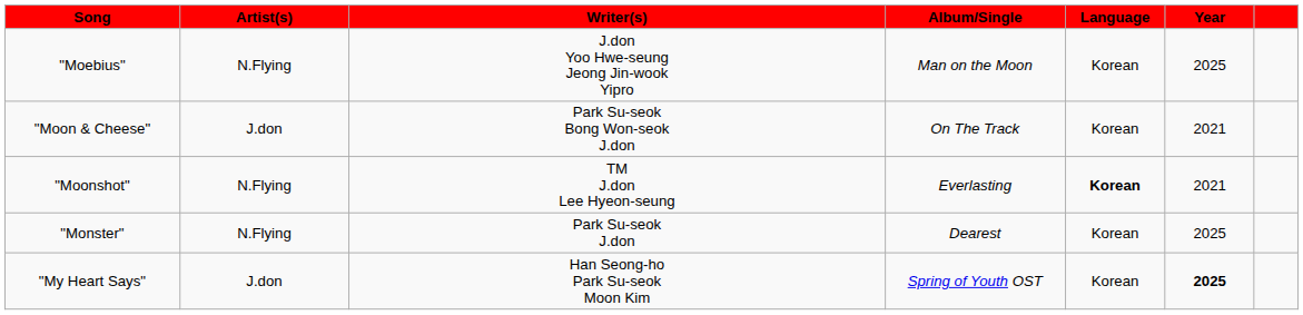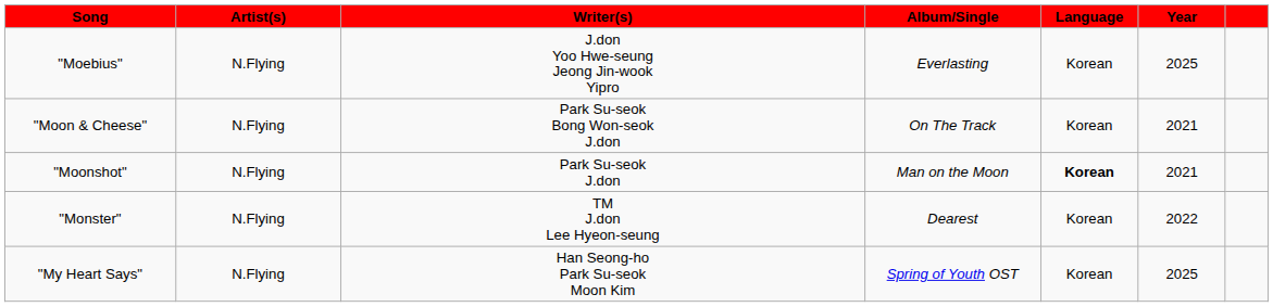 <table class="wikitable" style="margin:0.5em auto; clear:both; font-size:.9em; text-align:center; width:100%">
 <tr>
 <th style="width:200px; background:#FF0000;">Song</th>
 <th style="width:200px; background:#FF0000;">Artist(s)</th>
 <th style="width:700px; background:#FF0000;">Writer(s)</th>
 <th style="width:200px; background:#FF0000;">Album/Single</th>
 <th style="width:100px; background:#FF0000;">Language</th>
 <th style="width:100px; background:#FF0000;">Year</th>
 <th style="width:50px;  background:#FF0000;"></th>
 </tr>
 <tr>
 <td>"Moebius" </td>
 <td>N.Flying</td>
 <td>J.don <br> Yoo Hwe-seung <br> Jeong Jin-wook <br> Yipro</td>
-<td><em>Man on the Moon</em></td>
+<td><em>Everlasting</em></td>
 <td>Korean</td>
 <td>2025</td>
 <td></td>
 </tr>
 <tr>
 <td>"Moon & Cheese"</td>
-<td>J.don</td>
+<td>N.Flying</td>
 <td>Park Su-seok <br> Bong Won-seok <br> J.don</td>
 <td><em>On The Track</em></td>
 <td>Korean</td>
 <td>2021</td>
 <td></td>
 </tr>
 <tr>
 <td>"Moonshot"</td>
 <td>N.Flying</td>
-<td>TM <br> J.don <br> Lee Hyeon-seung</td>
-<td><em>Everlasting</em></td>
+<td>Park Su-seok <br> J.don</td>
+<td><em>Man on the Moon</em></td>
 <td><strong>Korean</strong></td>
 <td>2021</td>
 <td></td>
 </tr>
 <tr>
 <td>"Monster"</td>
 <td>N.Flying</td>
-<td>Park Su-seok <br> J.don</td>
+<td>TM <br> J.don <br> Lee Hyeon-seung</td>
 <td><em>Dearest</em></td>
+<td>Korean</td>
+<td>2022</td>
+<td></td>
+</tr>
+<tr>
+<td>"My Heart Says" </td>
+<td>N.Flying</td>
+<td>Han Seong-ho <br> Park Su-seok <br> Moon Kim</td>
+<td><em><a href='#'>Spring of Youth</a> OST</em></td>
 <td>Korean</td>
 <td>2025</td>
 <td></td>
 </tr>
-<tr>
-<td>"My Heart Says" </td>
-<td>J.don</td>
-<td>Han Seong-ho <br> Park Su-seok <br> Moon Kim</td>
-<td><em><a href='#'>Spring of Youth</a> OST</em></td>
-<td>Korean</td>
-<td><strong>2025</strong></td>
-<td></td>
-</tr>
 </table>
